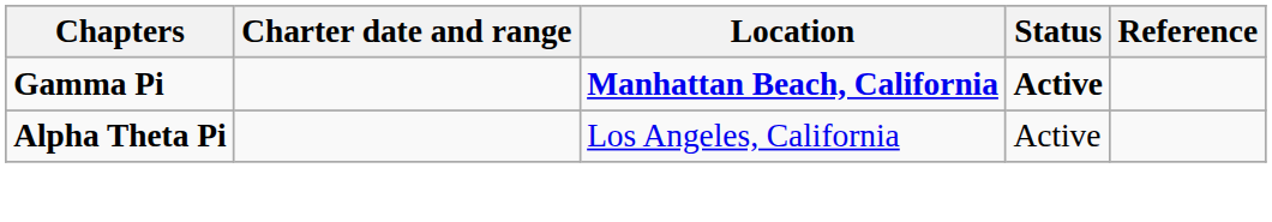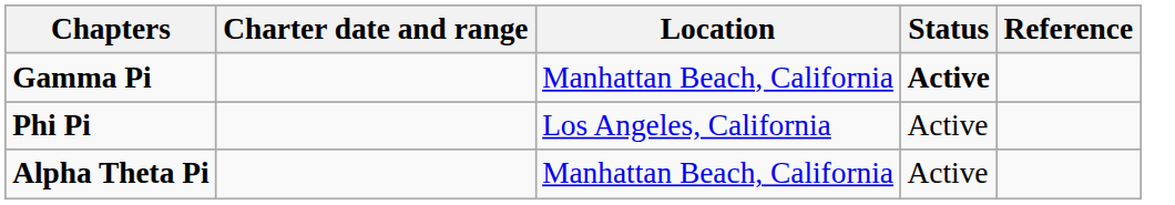 <table class="wikitable sortable">
 <tr>
 <th>Chapters</th>
 <th>Charter date and range</th>
 <th>Location</th>
 <th>Status</th>
 <th>Reference</th>
 </tr>
 <tr>
 <td><strong>Gamma Pi</strong></td>
 <td></td>
-<td><strong><a href='#'>Manhattan Beach, California</a></strong></td>
+<td><a href='#'>Manhattan Beach, California</a></td>
 <td><strong>Active</strong></td>
+<td></td>
+</tr>
+<tr>
+<td><strong>Phi Pi</strong></td>
+<td></td>
+<td><a href='#'>Los Angeles, California</a></td>
+<td>Active</td>
 <td></td>
 </tr>
 <tr>
 <td><strong>Alpha Theta Pi</strong></td>
 <td></td>
-<td><a href='#'>Los Angeles, California</a></td>
+<td><a href='#'>Manhattan Beach, California</a></td>
 <td>Active</td>
 <td></td>
 </tr>
 </table>
